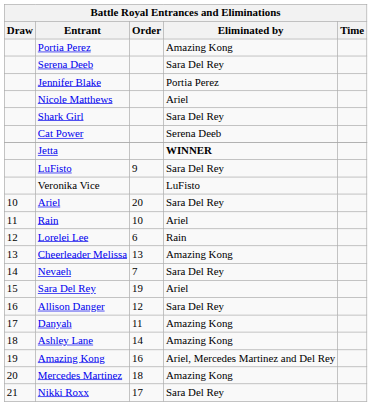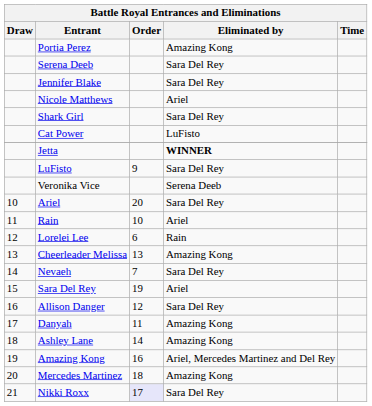 <table style="font-size: 100%" class="wikitable" border="1">
 <tr>
 <th colspan="6">Battle Royal Entrances and Eliminations</th>
 </tr>
 <tr>
 <th>Draw</th>
 <th>Entrant</th>
 <th>Order</th>
 <th>Eliminated by</th>
 <th>Time</th>
 </tr>
 <tr>
 <td></td>
 <td><a href='#'>Portia Perez</a></td>
 <td></td>
 <td>Amazing Kong</td>
 <td></td>
 </tr>
 <tr>
 <td></td>
 <td><a href='#'>Serena Deeb</a></td>
 <td></td>
 <td>Sara Del Rey</td>
 <td></td>
 </tr>
 <tr>
 <td></td>
 <td><a href='#'>Jennifer Blake</a></td>
 <td></td>
-<td>Portia Perez</td>
+<td>Sara Del Rey</td>
 <td></td>
 </tr>
 <tr>
 <td></td>
 <td><a href='#'>Nicole Matthews</a></td>
 <td></td>
 <td>Ariel</td>
 <td></td>
 </tr>
 <tr>
 <td></td>
 <td><a href='#'>Shark Girl</a></td>
 <td></td>
 <td>Sara Del Rey</td>
 <td></td>
 </tr>
 <tr>
 <td></td>
 <td><a href='#'>Cat Power</a></td>
 <td></td>
-<td>Serena Deeb</td>
+<td>LuFisto</td>
 <td></td>
 </tr>
 <tr>
 </tr>
 <tr style="">
 <td></td>
 <td><a href='#'>Jetta</a></td>
 <td></td>
 <td><strong>WINNER</strong></td>
 <td></td>
 </tr>
 <tr>
 <td></td>
 <td><a href='#'>LuFisto</a></td>
 <td>9</td>
 <td>Sara Del Rey</td>
 <td></td>
 </tr>
 <tr>
 <td></td>
 <td>Veronika Vice</td>
 <td></td>
-<td>LuFisto</td>
+<td>Serena Deeb</td>
 <td></td>
 </tr>
 <tr>
 <td>10</td>
 <td><a href='#'>Ariel</a></td>
 <td>20</td>
 <td>Sara Del Rey</td>
 <td></td>
 </tr>
 <tr>
 <td>11</td>
 <td><a href='#'>Rain</a></td>
 <td>10</td>
 <td>Ariel</td>
 <td></td>
 </tr>
 <tr>
 <td>12</td>
 <td><a href='#'>Lorelei Lee</a></td>
 <td>6</td>
 <td>Rain</td>
 <td></td>
 </tr>
 <tr>
 <td>13</td>
 <td><a href='#'>Cheerleader Melissa</a></td>
 <td>13</td>
 <td>Amazing Kong</td>
 <td></td>
 </tr>
 <tr>
 <td>14</td>
 <td><a href='#'>Nevaeh</a></td>
 <td>7</td>
 <td>Sara Del Rey</td>
 <td></td>
 </tr>
 <tr>
 <td>15</td>
 <td><a href='#'>Sara Del Rey</a></td>
 <td>19</td>
 <td>Ariel</td>
 <td></td>
 </tr>
 <tr>
 <td>16</td>
 <td><a href='#'>Allison Danger</a></td>
 <td>12</td>
 <td>Sara Del Rey</td>
 <td></td>
 </tr>
 <tr>
 <td>17</td>
 <td><a href='#'>Danyah</a></td>
 <td>11</td>
 <td>Amazing Kong</td>
 <td></td>
 </tr>
 <tr>
 <td>18</td>
 <td><a href='#'>Ashley Lane</a></td>
 <td>14</td>
 <td>Amazing Kong</td>
 <td></td>
 </tr>
 <tr>
 <td>19</td>
 <td><a href='#'>Amazing Kong</a></td>
 <td>16</td>
 <td>Ariel, Mercedes Martinez and Del Rey</td>
 <td></td>
 </tr>
 <tr>
 <td>20</td>
 <td><a href='#'>Mercedes Martinez</a></td>
 <td>18</td>
 <td>Amazing Kong</td>
 <td></td>
 </tr>
 <tr>
 <td>21</td>
 <td><a href='#'>Nikki Roxx</a></td>
-<td>17</td>
+<td style="background: lavender;">17</td>
 <td>Sara Del Rey</td>
 <td></td>
 </tr>
 </table>
